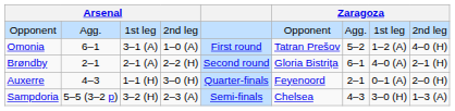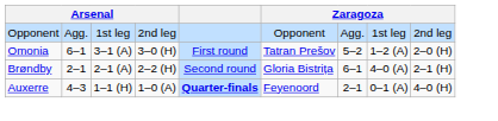 <table class="wikitable" style="text-align:center">
 <tr>
 <th colspan=4> <a href='#'>Arsenal</a></th>
 <th></th>
 <th colspan=4> <a href='#'>Zaragoza</a></th>
 </tr>
 <tr style="background:#c1e0ff">
 <td>Opponent</td>
 <td>Agg.</td>
 <td>1st leg</td>
 <td>2nd leg</td>
 <td></td>
 <td>Opponent</td>
 <td>Agg.</td>
 <td>1st leg</td>
 <td>2nd leg</td>
 </tr>
 <tr>
 <td align=left> <a href='#'>Omonia</a></td>
 <td>6–1</td>
 <td>3–1 (A)</td>
-<td>1–0 (A)</td>
+<td>3–0 (H)</td>
 <td style="background:#c1e0ff;"><a href='#'>First round</a></td>
 <td align=left> <a href='#'>Tatran Prešov</a></td>
 <td>5–2</td>
 <td>1–2 (A)</td>
-<td>4–0 (H)</td>
+<td>2–0 (H)</td>
 </tr>
 <tr>
 <td align=left> <a href='#'>Brøndby</a></td>
 <td>2–1</td>
 <td>2–1 (A)</td>
 <td>2–2 (H)</td>
 <td style="background:#c1e0ff;"><a href='#'>Second round</a></td>
 <td align=left> <a href='#'>Gloria Bistrița</a></td>
 <td>6–1</td>
 <td>4–0 (A)</td>
 <td>2–1 (H)</td>
 </tr>
 <tr>
 <td align=left> <a href='#'>Auxerre</a></td>
 <td>4–3</td>
 <td>1–1 (H)</td>
-<td>3–0 (H)</td>
-<td style="background:#c1e0ff;"><a href='#'>Quarter-finals</a></td>
+<td>1–0 (A)</td>
+<td style="background:#c1e0ff;"><strong><a href='#'>Quarter-finals</a></strong></td>
 <td align=left> <a href='#'>Feyenoord</a></td>
 <td>2–1</td>
 <td>0–1 (A)</td>
-<td>2–0 (H)</td>
-</tr>
-<tr>
-<td align=left> <a href='#'>Sampdoria</a></td>
-<td>5–5 (3–2 <a href='#'>p</a>)</td>
-<td>3–2 (H)</td>
-<td>2–3  (A)</td>
-<td style="background:#c1e0ff;"><a href='#'>Semi-finals</a></td>
-<td align=left> <a href='#'>Chelsea</a></td>
-<td>4–3</td>
-<td>3–0 (H)</td>
-<td>1–3 (A)</td>
+<td>4–0 (H)</td>
 </tr>
 </table>
